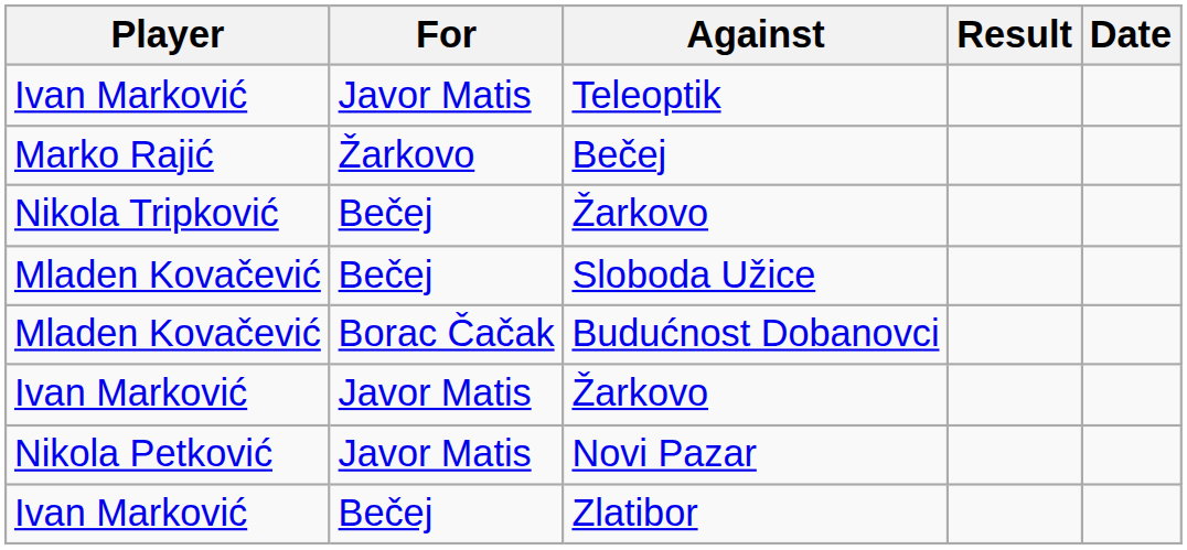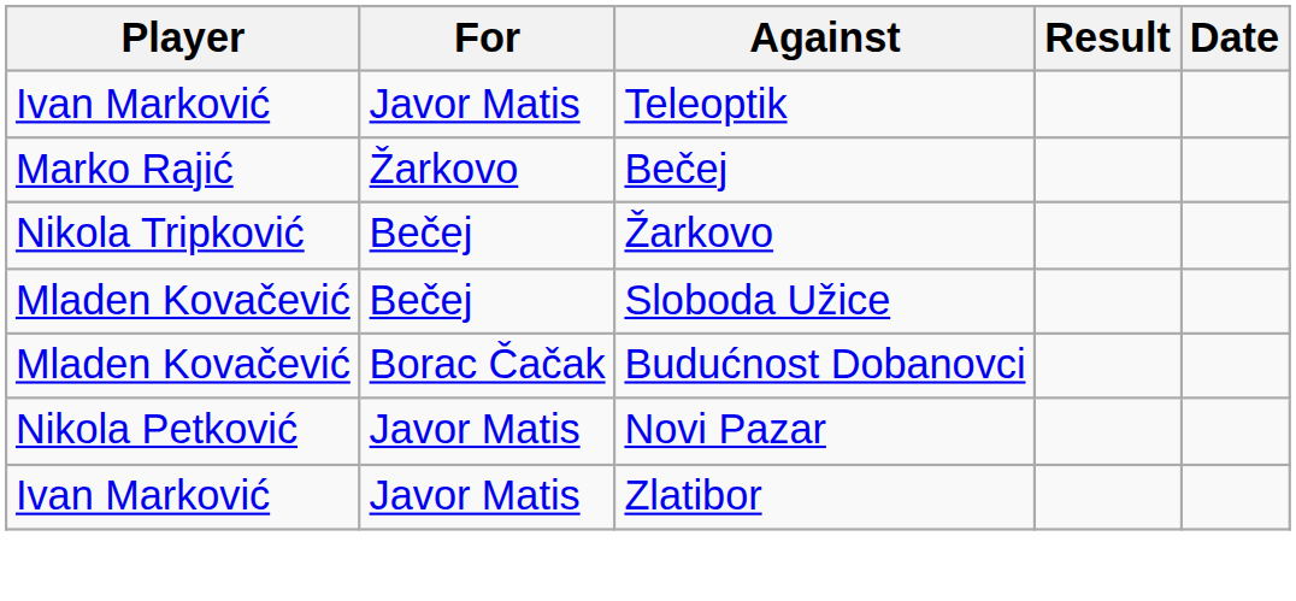 <table class="wikitable">
 <tr>
 <th>Player</th>
 <th>For</th>
 <th>Against</th>
 <th style="text-align:center">Result</th>
 <th>Date</th>
 </tr>
 <tr>
 <td> <a href='#'>Ivan Marković</a></td>
 <td><a href='#'>Javor Matis</a></td>
 <td><a href='#'>Teleoptik</a></td>
 <td style="text-align:center;"></td>
 <td></td>
 </tr>
 <tr>
 <td> <a href='#'>Marko Rajić</a></td>
 <td><a href='#'>Žarkovo</a></td>
 <td><a href='#'>Bečej</a></td>
 <td style="text-align:center;"></td>
 <td></td>
 </tr>
 <tr>
 <td> <a href='#'>Nikola Tripković</a></td>
 <td><a href='#'>Bečej</a></td>
 <td><a href='#'>Žarkovo</a></td>
 <td style="text-align:center;"></td>
 <td></td>
 </tr>
 <tr>
 <td> <a href='#'>Mladen Kovačević</a></td>
 <td><a href='#'>Bečej</a></td>
 <td><a href='#'>Sloboda Užice</a></td>
 <td style="text-align:center;"></td>
 <td></td>
 </tr>
 <tr>
 <td> <a href='#'>Mladen Kovačević</a></td>
 <td><a href='#'>Borac Čačak</a></td>
 <td><a href='#'>Budućnost Dobanovci</a></td>
 <td style="text-align:center;"></td>
 <td></td>
 </tr>
 <tr>
-<td> <a href='#'>Ivan Marković</a></td>
-<td><a href='#'>Javor Matis</a></td>
-<td><a href='#'>Žarkovo</a></td>
-<td style="text-align:center;"></td>
-<td></td>
-</tr>
-<tr>
 <td> <a href='#'>Nikola Petković</a></td>
 <td><a href='#'>Javor Matis</a></td>
 <td><a href='#'>Novi Pazar</a></td>
 <td style="text-align:center;"></td>
 <td></td>
 </tr>
 <tr>
 <td> <a href='#'>Ivan Marković</a></td>
-<td><a href='#'>Bečej</a></td>
+<td><a href='#'>Javor Matis</a></td>
 <td><a href='#'>Zlatibor</a></td>
 <td style="text-align:center;"></td>
 <td></td>
 </tr>
 </table>
